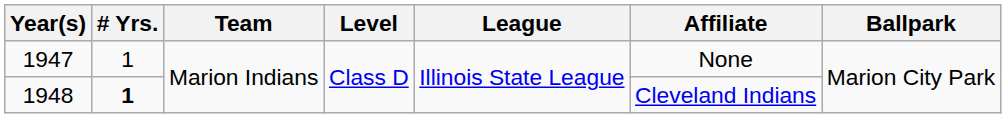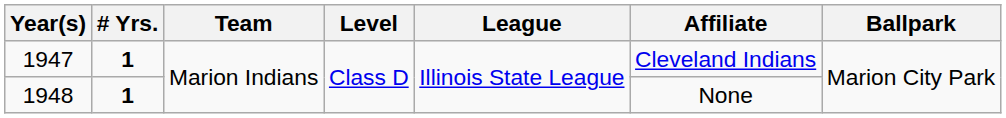 <table class="wikitable" style="text-align:center; font-size: 95%;">
 <tr>
 <th>Year(s)</th>
 <th># Yrs.</th>
 <th>Team</th>
 <th>Level</th>
 <th>League</th>
 <th>Affiliate</th>
 <th>Ballpark</th>
 </tr>
 <tr>
 <td>1947</td>
-<td>1</td>
+<td><strong>1</strong></td>
 <td rowspan=2>Marion Indians</td>
 <td rowspan=2><a href='#'>Class D</a></td>
 <td rowspan=2><a href='#'>Illinois State League</a></td>
-<td>None</td>
+<td><a href='#'>Cleveland Indians</a></td>
 <td rowspan=2>Marion City Park</td>
 </tr>
 <tr>
 <td>1948</td>
 <td><strong>1</strong></td>
-<td><a href='#'>Cleveland Indians</a></td>
+<td>None</td>
 </tr>
 </table>
